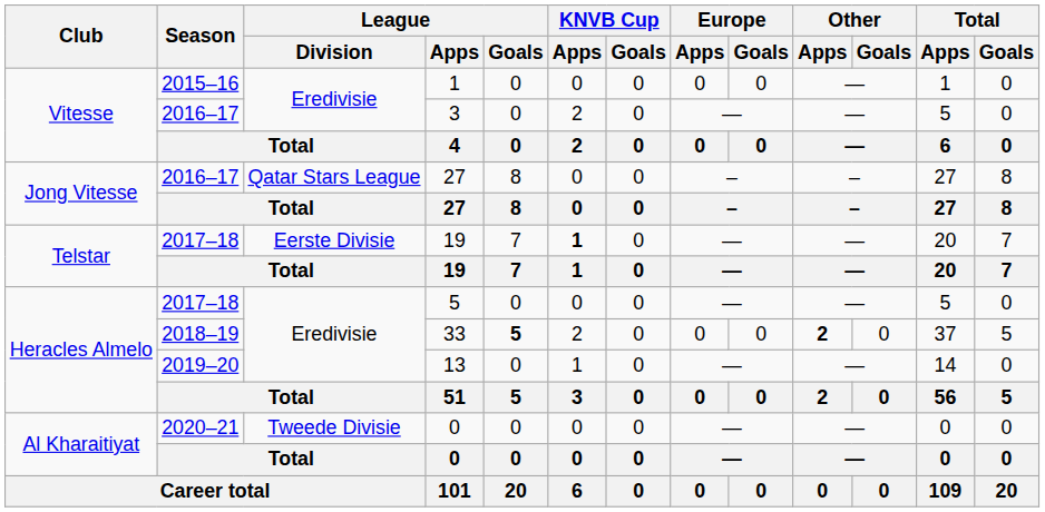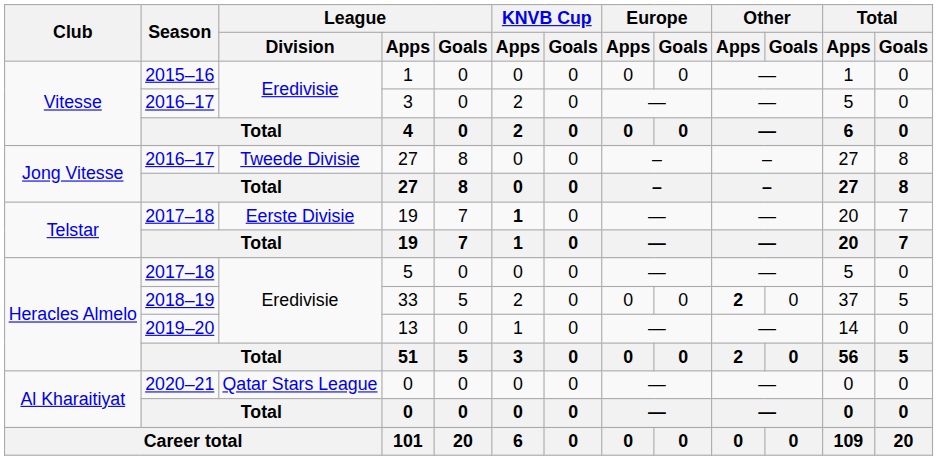 <table class="wikitable" style="text-align: center;">
 <tr>
 <th rowspan="2">Club</th>
 <th rowspan="2">Season</th>
 <th colspan="3">League</th>
 <th colspan="2"><a href='#'>KNVB Cup</a></th>
 <th colspan="2">Europe</th>
 <th colspan="2">Other</th>
 <th colspan="2">Total</th>
 </tr>
 <tr>
 <th>Division</th>
 <th>Apps</th>
 <th>Goals</th>
 <th>Apps</th>
 <th>Goals</th>
 <th>Apps</th>
 <th>Goals</th>
 <th>Apps</th>
 <th>Goals</th>
 <th>Apps</th>
 <th>Goals</th>
 </tr>
 <tr>
 <td rowspan="3"><a href='#'>Vitesse</a></td>
 <td><a href='#'>2015–16</a></td>
 <td rowspan="2"><a href='#'>Eredivisie</a></td>
 <td>1</td>
 <td>0</td>
 <td>0</td>
 <td>0</td>
 <td>0</td>
 <td>0</td>
 <td colspan="2">—</td>
 <td>1</td>
 <td>0</td>
 </tr>
 <tr>
 <td><a href='#'>2016–17</a></td>
 <td>3</td>
 <td>0</td>
 <td>2</td>
 <td>0</td>
 <td colspan="2">—</td>
 <td colspan="2">—</td>
 <td>5</td>
 <td>0</td>
 </tr>
 <tr>
 <th colspan="2">Total</th>
 <th>4</th>
 <th>0</th>
 <th>2</th>
 <th>0</th>
 <th>0</th>
 <th>0</th>
 <th colspan="2">—</th>
 <th>6</th>
 <th>0</th>
 </tr>
 <tr>
 <td rowspan="2"><a href='#'>Jong Vitesse</a></td>
 <td><a href='#'>2016–17</a></td>
-<td><a href='#'>Qatar Stars League</a></td>
+<td><a href='#'>Tweede Divisie</a></td>
 <td>27</td>
 <td>8</td>
 <td>0</td>
 <td>0</td>
 <td colspan="2">–</td>
 <td colspan="2">–</td>
 <td>27</td>
 <td>8</td>
 </tr>
 <tr>
 <th colspan="2">Total</th>
 <th>27</th>
 <th>8</th>
 <th>0</th>
 <th>0</th>
 <th colspan="2">–</th>
 <th colspan="2">–</th>
 <th>27</th>
 <th>8</th>
 </tr>
 <tr>
 <td rowspan="2"><a href='#'>Telstar</a></td>
 <td><a href='#'>2017–18</a></td>
 <td><a href='#'>Eerste Divisie</a></td>
 <td>19</td>
 <td>7</td>
 <td><strong>1</strong></td>
 <td>0</td>
 <td colspan="2">—</td>
 <td colspan="2">—</td>
 <td>20</td>
 <td>7</td>
 </tr>
 <tr>
 <th colspan="2">Total</th>
 <th>19</th>
 <th>7</th>
 <th>1</th>
 <th>0</th>
 <th colspan="2">—</th>
 <th colspan="2">—</th>
 <th>20</th>
 <th>7</th>
 </tr>
 <tr>
 <td rowspan="4"><a href='#'>Heracles Almelo</a></td>
 <td><a href='#'>2017–18</a></td>
 <td rowspan="3">Eredivisie</td>
 <td>5</td>
 <td>0</td>
 <td>0</td>
 <td>0</td>
 <td colspan="2">—</td>
 <td colspan="2">—</td>
 <td>5</td>
 <td>0</td>
 </tr>
 <tr>
 <td><a href='#'>2018–19</a></td>
 <td>33</td>
-<td><strong>5</strong></td>
+<td>5</td>
 <td>2</td>
 <td>0</td>
 <td>0</td>
 <td>0</td>
 <td><strong>2</strong></td>
 <td>0</td>
 <td>37</td>
 <td>5</td>
 </tr>
 <tr>
 <td><a href='#'>2019–20</a></td>
 <td>13</td>
 <td>0</td>
 <td>1</td>
 <td>0</td>
 <td colspan="2">—</td>
 <td colspan="2">—</td>
 <td>14</td>
 <td>0</td>
 </tr>
 <tr>
 <th colspan="2">Total</th>
 <th>51</th>
 <th>5</th>
 <th>3</th>
 <th>0</th>
 <th>0</th>
 <th>0</th>
 <th>2</th>
 <th>0</th>
 <th>56</th>
 <th>5</th>
 </tr>
 <tr>
 <td rowspan="2"><a href='#'>Al Kharaitiyat</a></td>
 <td><a href='#'>2020–21</a></td>
-<td><a href='#'>Tweede Divisie</a></td>
+<td><a href='#'>Qatar Stars League</a></td>
 <td>0</td>
 <td>0</td>
 <td>0</td>
 <td>0</td>
 <td colspan="2">—</td>
 <td colspan="2">—</td>
 <td>0</td>
 <td>0</td>
 </tr>
 <tr>
 <th colspan="2">Total</th>
 <th>0</th>
 <th>0</th>
 <th>0</th>
 <th>0</th>
 <th colspan="2">—</th>
 <th colspan="2">—</th>
 <th>0</th>
 <th>0</th>
 </tr>
 <tr>
 <th colspan="3">Career total</th>
 <th>101</th>
 <th>20</th>
 <th>6</th>
 <th>0</th>
 <th>0</th>
 <th>0</th>
 <th>0</th>
 <th>0</th>
 <th>109</th>
 <th>20</th>
 </tr>
 </table>
